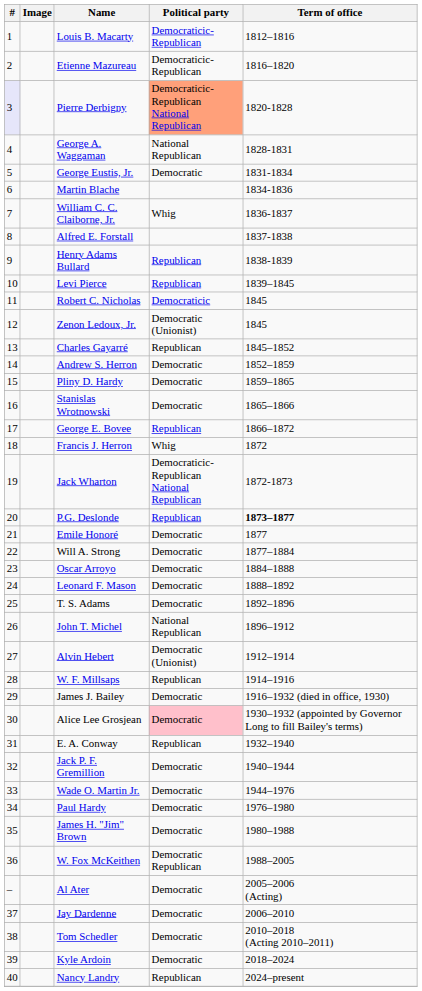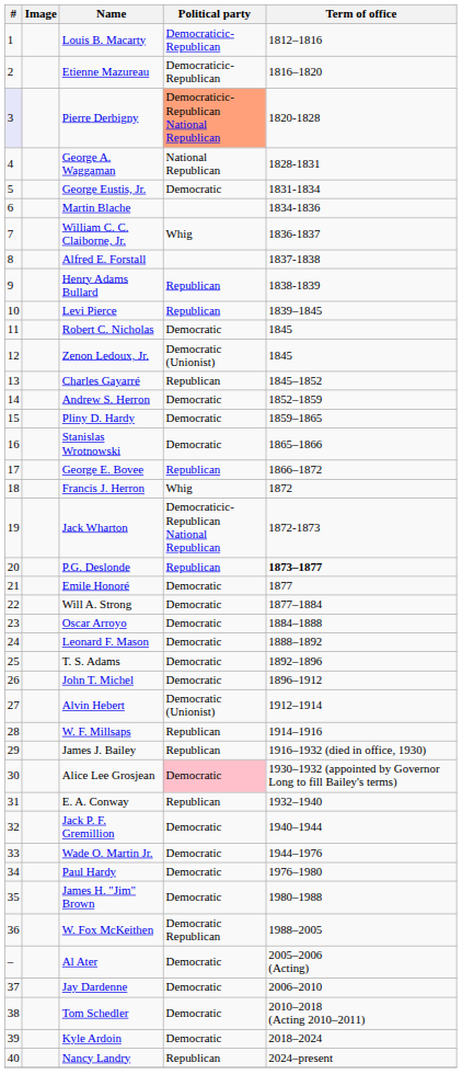 <table class="wikitable">
 <tr>
 <th>#</th>
 <th>Image</th>
 <th>Name</th>
 <th>Political party</th>
 <th>Term of office</th>
 </tr>
 <tr>
 <td>1</td>
 <td></td>
 <td><a href='#'>Louis B. Macarty</a></td>
 <td><a href='#'>Democraticic-Republican</a></td>
 <td>1812–1816</td>
 </tr>
 <tr>
 <td>2</td>
 <td></td>
 <td><a href='#'>Etienne Mazureau</a></td>
 <td>Democraticic-Republican</td>
 <td>1816–1820</td>
 </tr>
 <tr>
 <td style="background: lavender;">3</td>
 <td></td>
 <td><a href='#'>Pierre Derbigny</a></td>
 <td style="background: lightsalmon;">Democraticic-Republican<br><a href='#'>National Republican</a></td>
 <td>1820-1828</td>
 </tr>
 <tr>
 <td>4</td>
 <td></td>
 <td><a href='#'>George A. Waggaman</a></td>
 <td>National Republican</td>
 <td>1828-1831</td>
 </tr>
 <tr>
 <td>5</td>
 <td></td>
 <td><a href='#'>George Eustis, Jr.</a></td>
 <td>Democratic</td>
 <td>1831-1834</td>
 </tr>
 <tr>
 <td>6</td>
 <td></td>
 <td><a href='#'>Martin Blache</a></td>
 <td></td>
 <td>1834-1836</td>
 </tr>
 <tr>
 <td>7</td>
 <td></td>
 <td><a href='#'>William C. C. Claiborne, Jr.</a></td>
 <td>Whig</td>
 <td>1836-1837</td>
 </tr>
 <tr>
 <td>8</td>
 <td></td>
 <td><a href='#'>Alfred E. Forstall</a></td>
 <td></td>
 <td>1837-1838</td>
 </tr>
 <tr>
 <td>9</td>
 <td></td>
 <td><a href='#'>Henry Adams Bullard</a></td>
 <td><a href='#'>Republican</a></td>
 <td>1838-1839</td>
 </tr>
 <tr>
 <td>10</td>
 <td></td>
 <td><a href='#'>Levi Pierce</a></td>
 <td><a href='#'>Republican</a></td>
 <td>1839–1845</td>
 </tr>
 <tr>
 <td>11</td>
 <td></td>
 <td><a href='#'>Robert C. Nicholas</a></td>
-<td><a href='#'>Democraticic</a></td>
+<td>Democratic</td>
 <td>1845</td>
 </tr>
 <tr>
 <td>12</td>
 <td></td>
 <td><a href='#'>Zenon Ledoux, Jr.</a></td>
 <td>Democratic (Unionist)</td>
 <td>1845</td>
 </tr>
 <tr>
 <td>13</td>
 <td></td>
 <td><a href='#'>Charles Gayarré</a></td>
 <td>Republican</td>
 <td>1845–1852</td>
 </tr>
 <tr>
 <td>14</td>
 <td></td>
 <td><a href='#'>Andrew S. Herron</a></td>
 <td>Democratic</td>
 <td>1852–1859</td>
 </tr>
 <tr>
 <td>15</td>
 <td></td>
 <td><a href='#'>Pliny D. Hardy</a></td>
 <td>Democratic</td>
 <td>1859–1865</td>
 </tr>
 <tr>
 <td>16</td>
 <td></td>
 <td><a href='#'>Stanislas Wrotnowski</a></td>
 <td>Democratic</td>
 <td>1865–1866</td>
 </tr>
 <tr>
 <td>17</td>
 <td></td>
 <td><a href='#'>George E. Bovee</a></td>
 <td><a href='#'>Republican</a></td>
 <td>1866–1872</td>
 </tr>
 <tr>
 <td>18</td>
 <td></td>
 <td><a href='#'>Francis J. Herron</a></td>
 <td>Whig</td>
 <td>1872</td>
 </tr>
 <tr>
 <td>19</td>
 <td></td>
 <td><a href='#'>Jack Wharton</a></td>
 <td>Democraticic-Republican<br><a href='#'>National Republican</a></td>
 <td>1872-1873</td>
 </tr>
 <tr>
 <td>20</td>
 <td></td>
 <td><a href='#'>P.G. Deslonde</a></td>
 <td><a href='#'>Republican</a></td>
 <td><strong>1873–1877</strong></td>
 </tr>
 <tr>
 <td>21</td>
 <td></td>
 <td><a href='#'>Emile Honoré</a></td>
 <td>Democratic</td>
 <td>1877</td>
 </tr>
 <tr>
 <td>22</td>
 <td></td>
 <td>Will A. Strong</td>
 <td>Democratic</td>
 <td>1877–1884</td>
 </tr>
 <tr>
 <td>23</td>
 <td></td>
 <td><a href='#'>Oscar Arroyo</a></td>
 <td>Democratic</td>
 <td>1884–1888</td>
 </tr>
 <tr>
 <td>24</td>
 <td></td>
 <td><a href='#'>Leonard F. Mason</a></td>
 <td>Democratic</td>
 <td>1888–1892</td>
 </tr>
 <tr>
 <td>25</td>
 <td></td>
 <td>T. S. Adams</td>
 <td>Democratic</td>
 <td>1892–1896</td>
 </tr>
 <tr>
 <td>26</td>
 <td></td>
 <td><a href='#'>John T. Michel</a></td>
-<td>National Republican</td>
+<td>Democratic</td>
 <td>1896–1912</td>
 </tr>
 <tr>
 <td>27</td>
 <td></td>
 <td><a href='#'>Alvin Hebert</a></td>
 <td>Democratic (Unionist)</td>
 <td>1912–1914</td>
 </tr>
 <tr>
 <td>28</td>
 <td></td>
 <td><a href='#'>W. F. Millsaps</a></td>
 <td>Republican</td>
 <td>1914–1916</td>
 </tr>
 <tr>
 <td>29</td>
 <td></td>
 <td>James J. Bailey</td>
-<td>Democratic</td>
+<td>Republican</td>
 <td>1916–1932 (died in office, 1930)</td>
 </tr>
 <tr>
 <td>30</td>
 <td></td>
 <td>Alice Lee Grosjean</td>
 <td style="background: pink;">Democratic</td>
 <td>1930–1932 (appointed by Governor Long to fill Bailey's terms)</td>
 </tr>
 <tr>
 <td>31</td>
 <td></td>
 <td>E. A. Conway</td>
 <td>Republican</td>
 <td>1932–1940</td>
 </tr>
 <tr>
 <td>32</td>
 <td></td>
 <td><a href='#'>Jack P. F. Gremillion</a></td>
 <td>Democratic</td>
 <td>1940–1944</td>
 </tr>
 <tr>
 <td>33</td>
 <td></td>
 <td><a href='#'>Wade O. Martin Jr.</a></td>
 <td>Democratic</td>
 <td>1944–1976</td>
 </tr>
 <tr>
 <td>34</td>
 <td></td>
 <td><a href='#'>Paul Hardy</a></td>
 <td>Democratic</td>
 <td>1976–1980</td>
 </tr>
 <tr>
 <td>35</td>
 <td></td>
 <td><a href='#'>James H. "Jim" Brown</a></td>
 <td>Democratic</td>
 <td>1980–1988</td>
 </tr>
 <tr>
 <td>36</td>
 <td></td>
 <td><a href='#'>W. Fox McKeithen</a></td>
 <td>Democratic<br>Republican</td>
 <td>1988–2005</td>
 </tr>
 <tr>
 <td>–</td>
 <td></td>
 <td><a href='#'>Al Ater</a></td>
 <td>Democratic</td>
 <td>2005–2006<br>(Acting)</td>
 </tr>
 <tr>
 <td>37</td>
 <td></td>
 <td><a href='#'>Jay Dardenne</a></td>
 <td>Democratic</td>
 <td>2006–2010</td>
 </tr>
 <tr>
 <td>38</td>
 <td></td>
 <td><a href='#'>Tom Schedler</a></td>
 <td>Democratic</td>
 <td>2010–2018<br>(Acting 2010–2011)</td>
 </tr>
 <tr>
 <td>39</td>
 <td></td>
 <td><a href='#'>Kyle Ardoin</a></td>
 <td>Democratic</td>
 <td>2018–2024</td>
 </tr>
 <tr>
 <td>40</td>
 <td></td>
 <td><a href='#'>Nancy Landry</a></td>
 <td>Republican</td>
 <td>2024–present</td>
 </tr>
 <tr>
 </tr>
 </table>
